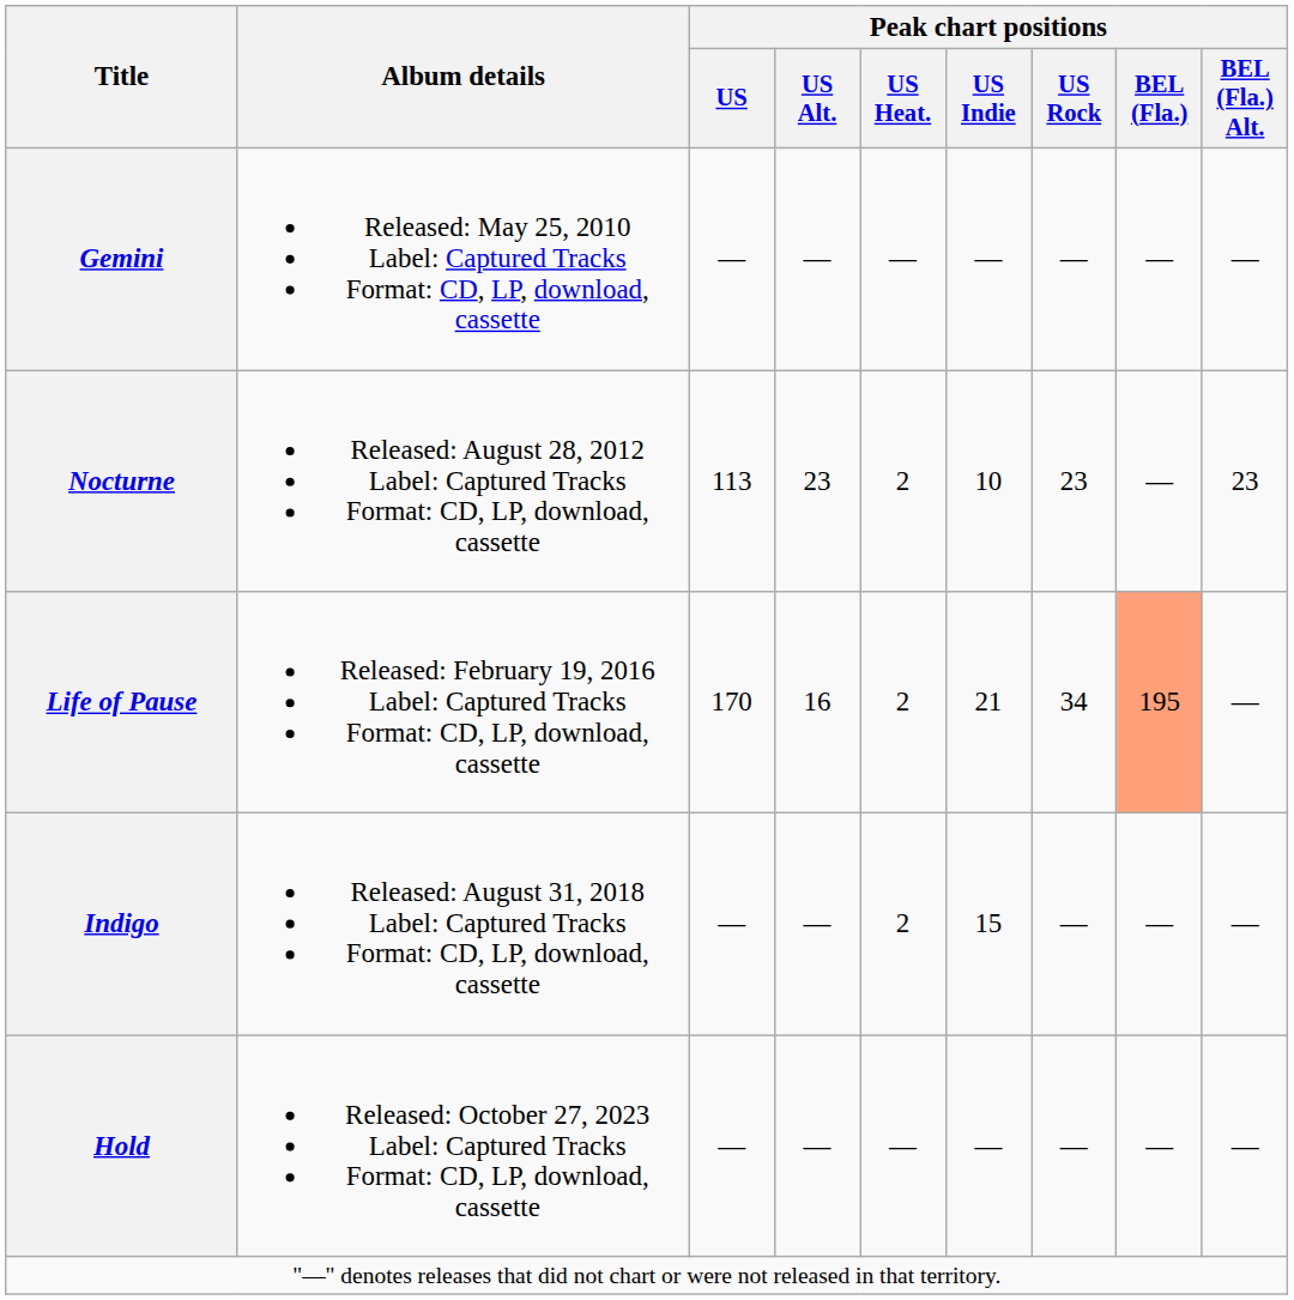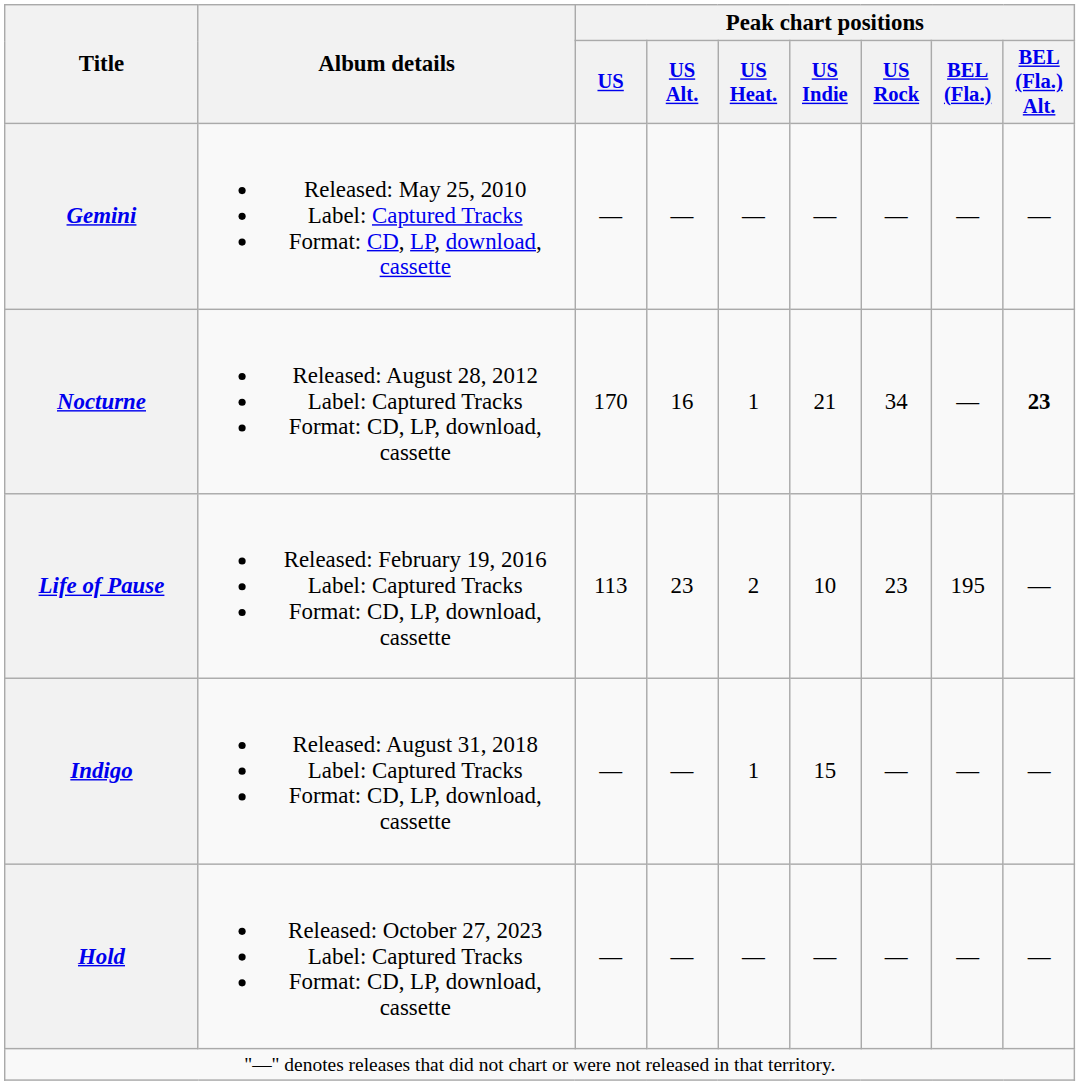 <table class="wikitable plainrowheaders" style="text-align:center">
 <tr>
 <th scope="col" rowspan="2" style="width:8em;">Title</th>
 <th scope="col" rowspan="2" style="width:16em;">Album details</th>
 <th scope="col" colspan="7">Peak chart positions</th>
 </tr>
 <tr>
 <th scope="col" style="width:3em;font-size:90%;"><a href='#'>US</a><br></th>
 <th scope="col" style="width:3em;font-size:90%;"><a href='#'>US<br>Alt.</a><br></th>
 <th scope="col" style="width:3em;font-size:90%;"><a href='#'>US<br>Heat.</a><br></th>
 <th scope="col" style="width:3em;font-size:90%;"><a href='#'>US<br>Indie</a><br></th>
 <th scope="col" style="width:3em;font-size:90%;"><a href='#'>US<br>Rock</a><br></th>
 <th scope="col" style="width:3em;font-size:90%;"><a href='#'>BEL (Fla.)</a><br></th>
 <th scope="col" style="width:3em;font-size:90%;"><a href='#'>BEL (Fla.)<br>Alt.</a><br></th>
 </tr>
 <tr>
 <th scope="row"><em><a href='#'>Gemini</a></em></th>
 <td><br><ul><li>Released: May 25, 2010</li><li>Label: <a href='#'>Captured Tracks</a></li><li>Format: <a href='#'>CD</a>, <a href='#'>LP</a>, <a href='#'>download</a>, <a href='#'>cassette</a></li></ul></td>
 <td>—</td>
 <td>—</td>
 <td>—</td>
 <td>—</td>
 <td>—</td>
 <td>—</td>
 <td>—</td>
 </tr>
 <tr>
 <th scope="row"><em><a href='#'>Nocturne</a></em></th>
 <td><br><ul><li>Released: August 28, 2012</li><li>Label: Captured Tracks</li><li>Format: CD, LP, download, cassette</li></ul></td>
+<td>170</td>
+<td>16</td>
+<td>1</td>
+<td>21</td>
+<td>34</td>
+<td>—</td>
+<td><strong>23</strong></td>
+</tr>
+<tr>
+<th scope="row"><em><a href='#'>Life of Pause</a></em></th>
+<td><br><ul><li>Released: February 19, 2016</li><li>Label: Captured Tracks</li><li>Format: CD, LP, download, cassette</li></ul></td>
 <td>113</td>
 <td>23</td>
 <td>2</td>
 <td>10</td>
 <td>23</td>
-<td>—</td>
-<td>23</td>
-</tr>
-<tr>
-<th scope="row"><em><a href='#'>Life of Pause</a></em></th>
-<td><br><ul><li>Released: February 19, 2016</li><li>Label: Captured Tracks</li><li>Format: CD, LP, download, cassette</li></ul></td>
-<td>170</td>
-<td>16</td>
-<td>2</td>
-<td>21</td>
-<td>34</td>
-<td style="background: lightsalmon;">195</td>
+<td>195</td>
 <td>—</td>
 </tr>
 <tr>
 <th scope="row"><em><a href='#'>Indigo</a></em></th>
 <td><br><ul><li>Released: August 31, 2018</li><li>Label: Captured Tracks</li><li>Format: CD, LP, download, cassette</li></ul></td>
 <td>—</td>
 <td>—</td>
-<td>2</td>
+<td>1</td>
 <td>15</td>
 <td>—</td>
 <td>—</td>
 <td>—</td>
 </tr>
 <tr>
 <th scope="row"><em><a href='#'>Hold</a></em></th>
 <td><br><ul><li>Released: October 27, 2023</li><li>Label: Captured Tracks</li><li>Format: CD, LP, download, cassette</li></ul></td>
 <td>—</td>
 <td>—</td>
 <td>—</td>
 <td>—</td>
 <td>—</td>
 <td>—</td>
 <td>—</td>
 </tr>
 <tr>
 <td colspan="13" style="font-size:85%">"—" denotes releases that did not chart or were not released in that territory.</td>
 </tr>
 </table>
